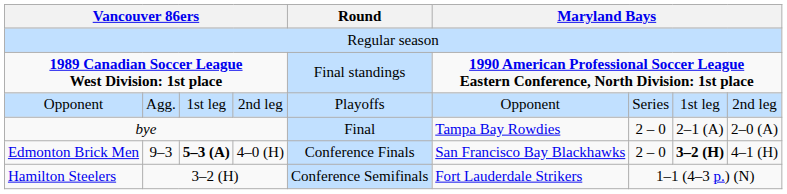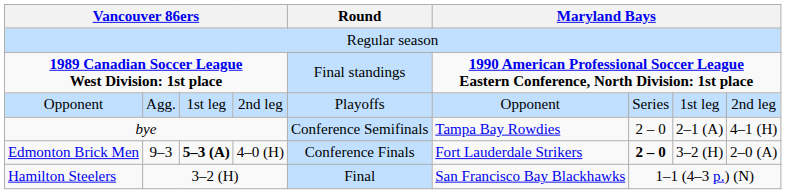 <table class="wikitable" style="text-align:center">
 <tr>
 <th colspan="4"> <a href='#'>Vancouver 86ers</a></th>
 <th>Round</th>
 <th colspan="4"> <a href='#'>Maryland Bays</a></th>
 </tr>
 <tr style="background:#C1E0FF">
 <td colspan="9">Regular season</td>
 </tr>
 <tr>
 <td colspan="4" style="vertical-align:top"><strong><a href='#'>1989 Canadian Soccer League</a><br>West Division: 1st place</strong><br><div></div></td>
 <td style="background:#C1E0FF">Final standings</td>
 <td colspan="4" style="vertical-align:top"><strong><a href='#'>1990 American Professional Soccer League</a><br>Eastern Conference, North Division: 1st place</strong><br><div></div></td>
 </tr>
 <tr style="background:#C1E0FF">
 <td>Opponent</td>
 <td>Agg.</td>
 <td>1st leg</td>
 <td>2nd leg</td>
 <td>Playoffs</td>
 <td>Opponent</td>
 <td>Series</td>
 <td>1st leg</td>
 <td>2nd leg</td>
 </tr>
 <tr>
 <td colspan=4><em>bye</em></td>
-<td style="background:#C1E0FF">Final</td>
+<td style="background:#C1E0FF">Conference Semifinals</td>
 <td style="text-align:left"><a href='#'>Tampa Bay Rowdies</a></td>
 <td>2 – 0</td>
 <td>2–1 (A)</td>
-<td>2–0 (A)</td>
+<td>4–1 (H)</td>
 </tr>
 <tr>
 <td style="text-align:left"><a href='#'>Edmonton Brick Men</a></td>
 <td>9–3</td>
 <td><strong>5–3 (A)</strong></td>
 <td>4–0 (H)</td>
 <td style="background:#C1E0FF">Conference Finals</td>
-<td style="text-align:left"><a href='#'>San Francisco Bay Blackhawks</a></td>
-<td>2 – 0</td>
-<td><strong>3–2 (H)</strong></td>
-<td>4–1 (H)</td>
+<td style="text-align:left"><a href='#'>Fort Lauderdale Strikers</a></td>
+<td><strong>2 – 0</strong></td>
+<td>3–2 (H)</td>
+<td>2–0 (A)</td>
 </tr>
 <tr>
 <td style="text-align:left"><a href='#'>Hamilton Steelers</a></td>
 <td colspan=3>3–2 (H)</td>
-<td style="background:#C1E0FF">Conference Semifinals</td>
-<td style="text-align:left"><a href='#'>Fort Lauderdale Strikers</a></td>
+<td style="background:#C1E0FF">Final</td>
+<td style="text-align:left"><a href='#'>San Francisco Bay Blackhawks</a></td>
 <td colspan=3>1–1 (4–3 <a href='#'>p.</a>) (N)</td>
 </tr>
 </table>
